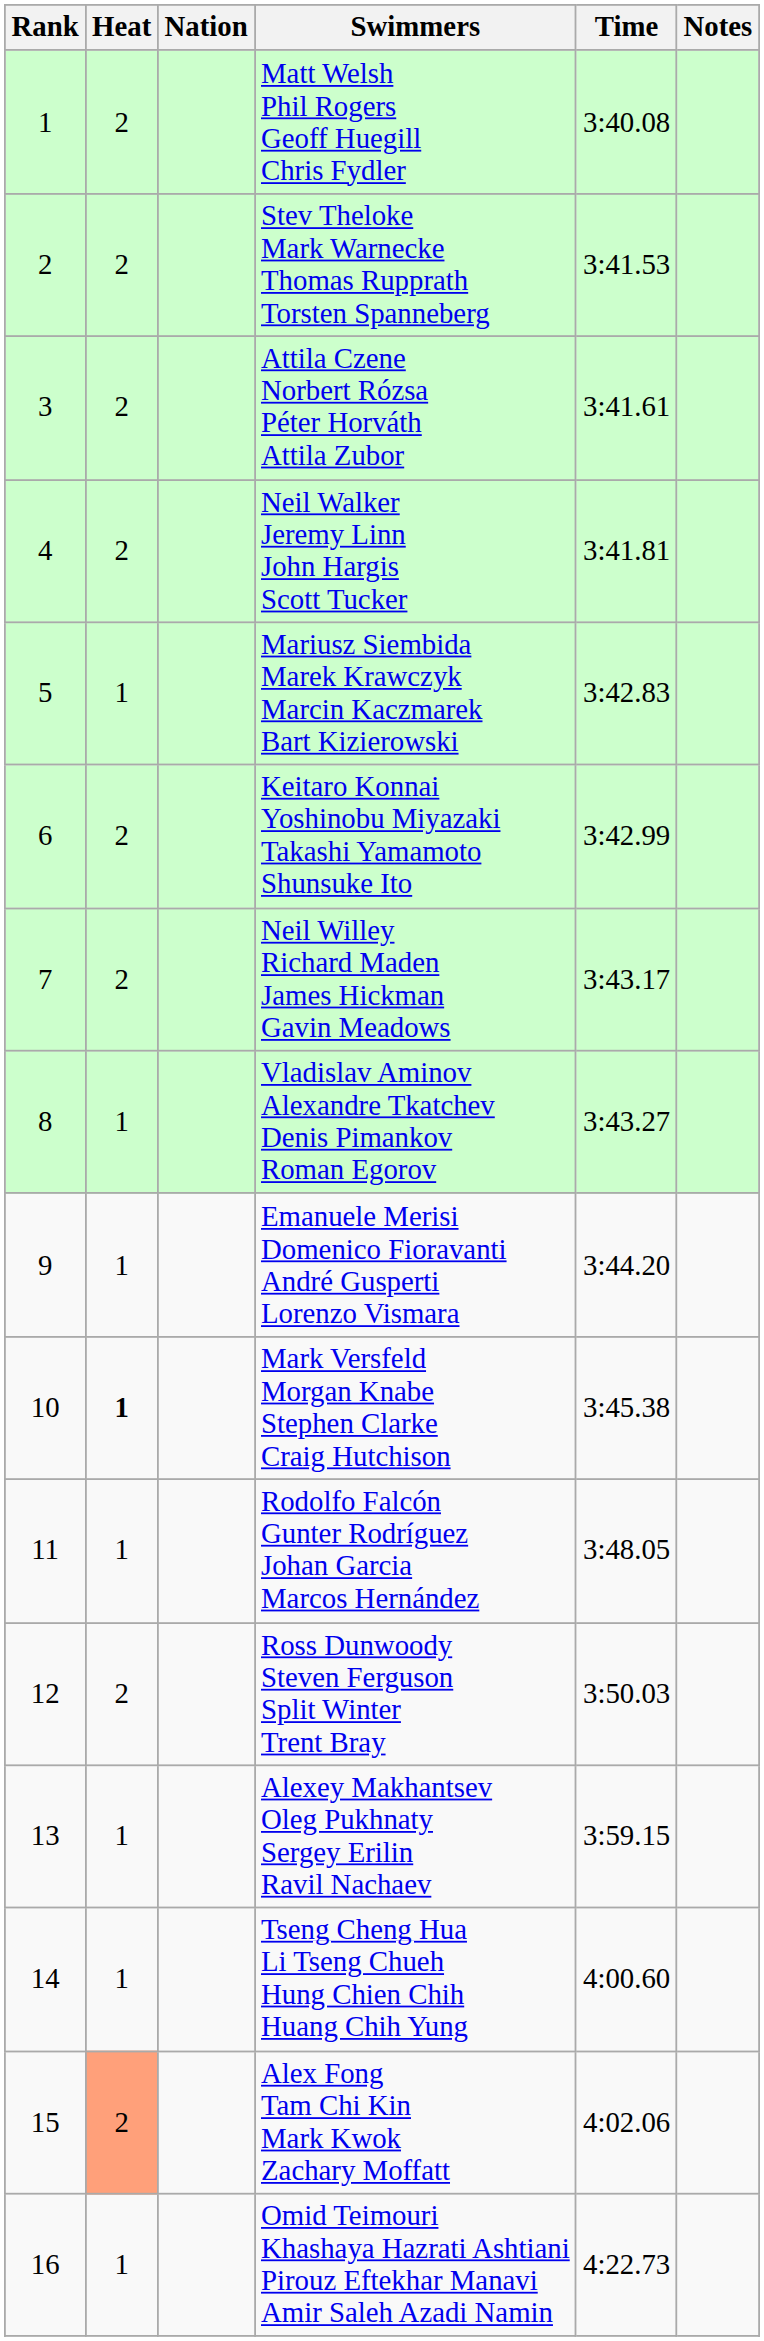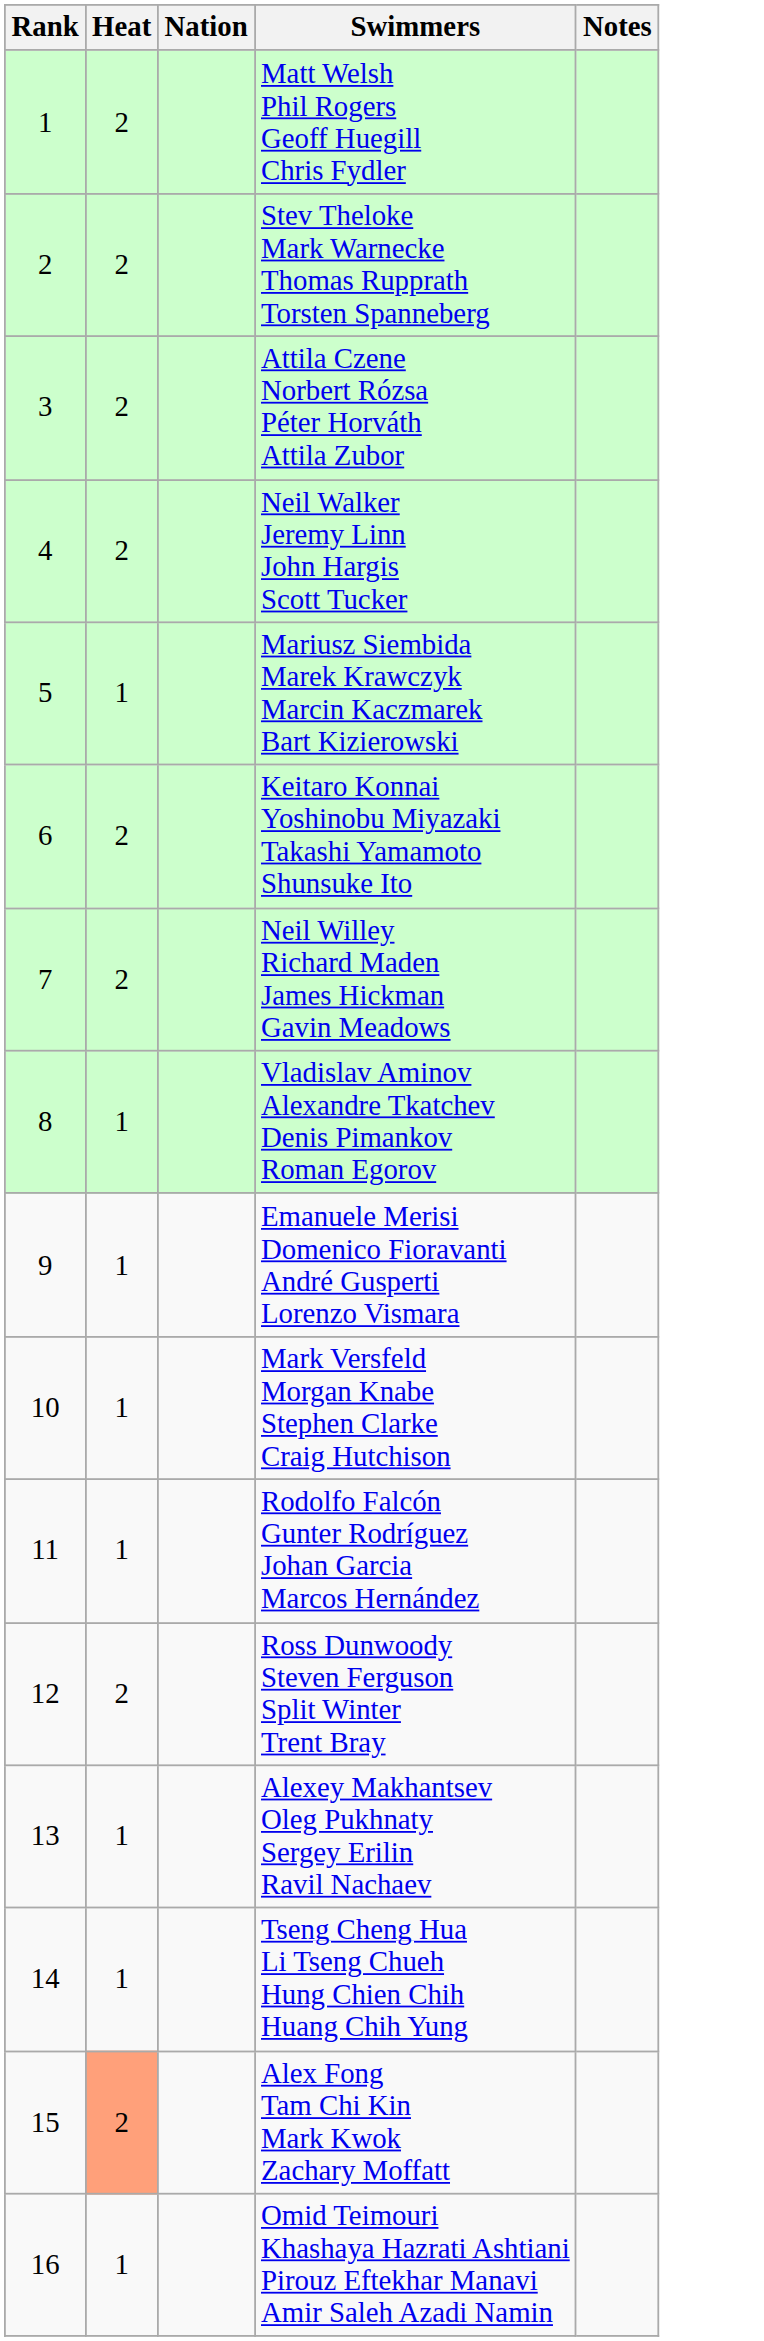 <table class="wikitable sortable" style="text-align:center">
 <tr>
 <th>Rank</th>
 <th>Heat</th>
 <th>Nation</th>
 <th>Swimmers</th>
-<th>Time</th>
 <th>Notes</th>
 </tr>
 <tr bgcolor=ccffcc>
 <td>1</td>
 <td>2</td>
 <td align=left></td>
 <td align=left><a href='#'>Matt Welsh</a><br><a href='#'>Phil Rogers</a><br><a href='#'>Geoff Huegill</a><br><a href='#'>Chris Fydler</a></td>
-<td>3:40.08</td>
 <td></td>
 </tr>
 <tr bgcolor=ccffcc>
 <td>2</td>
 <td>2</td>
 <td align=left></td>
 <td align=left><a href='#'>Stev Theloke</a><br><a href='#'>Mark Warnecke</a><br><a href='#'>Thomas Rupprath</a><br><a href='#'>Torsten Spanneberg</a></td>
-<td>3:41.53</td>
 <td></td>
 </tr>
 <tr bgcolor=ccffcc>
 <td>3</td>
 <td>2</td>
 <td align=left></td>
 <td align=left><a href='#'>Attila Czene</a><br><a href='#'>Norbert Rózsa</a><br><a href='#'>Péter Horváth</a><br><a href='#'>Attila Zubor</a></td>
-<td>3:41.61</td>
 <td></td>
 </tr>
 <tr bgcolor=ccffcc>
 <td>4</td>
 <td>2</td>
 <td align=left></td>
 <td align=left><a href='#'>Neil Walker</a><br><a href='#'>Jeremy Linn</a><br><a href='#'>John Hargis</a><br><a href='#'>Scott Tucker</a></td>
-<td>3:41.81</td>
 <td></td>
 </tr>
 <tr bgcolor=ccffcc>
 <td>5</td>
 <td>1</td>
 <td align=left></td>
 <td align=left><a href='#'>Mariusz Siembida</a><br><a href='#'>Marek Krawczyk</a><br><a href='#'>Marcin Kaczmarek</a><br><a href='#'>Bart Kizierowski</a></td>
-<td>3:42.83</td>
 <td></td>
 </tr>
 <tr bgcolor=ccffcc>
 <td>6</td>
 <td>2</td>
 <td align=left></td>
 <td align=left><a href='#'>Keitaro Konnai</a><br><a href='#'>Yoshinobu Miyazaki</a><br><a href='#'>Takashi Yamamoto</a><br><a href='#'>Shunsuke Ito</a></td>
-<td>3:42.99</td>
 <td></td>
 </tr>
 <tr bgcolor=ccffcc>
 <td>7</td>
 <td>2</td>
 <td align=left></td>
 <td align=left><a href='#'>Neil Willey</a><br><a href='#'>Richard Maden</a><br><a href='#'>James Hickman</a><br><a href='#'>Gavin Meadows</a></td>
-<td>3:43.17</td>
 <td></td>
 </tr>
 <tr bgcolor=ccffcc>
 <td>8</td>
 <td>1</td>
 <td align=left></td>
 <td align=left><a href='#'>Vladislav Aminov</a><br><a href='#'>Alexandre Tkatchev</a><br><a href='#'>Denis Pimankov</a><br><a href='#'>Roman Egorov</a></td>
-<td>3:43.27</td>
 <td></td>
 </tr>
 <tr>
 <td>9</td>
 <td>1</td>
 <td align=left></td>
 <td align=left><a href='#'>Emanuele Merisi</a><br><a href='#'>Domenico Fioravanti</a><br><a href='#'>André Gusperti</a><br><a href='#'>Lorenzo Vismara</a></td>
-<td>3:44.20</td>
 <td></td>
 </tr>
 <tr>
 <td>10</td>
-<td><strong>1</strong></td>
+<td>1</td>
 <td align=left></td>
 <td align=left><a href='#'>Mark Versfeld</a><br><a href='#'>Morgan Knabe</a><br><a href='#'>Stephen Clarke</a><br><a href='#'>Craig Hutchison</a></td>
-<td>3:45.38</td>
 <td></td>
 </tr>
 <tr>
 <td>11</td>
 <td>1</td>
 <td align=left></td>
 <td align=left><a href='#'>Rodolfo Falcón</a><br><a href='#'>Gunter Rodríguez</a><br><a href='#'>Johan Garcia</a><br><a href='#'>Marcos Hernández</a></td>
-<td>3:48.05</td>
 <td></td>
 </tr>
 <tr>
 <td>12</td>
 <td>2</td>
 <td align=left></td>
 <td align=left><a href='#'>Ross Dunwoody</a><br><a href='#'>Steven Ferguson</a><br><a href='#'>Split Winter</a><br><a href='#'>Trent Bray</a></td>
-<td>3:50.03</td>
 <td></td>
 </tr>
 <tr>
 <td>13</td>
 <td>1</td>
 <td align=left></td>
 <td align=left><a href='#'>Alexey Makhantsev</a><br><a href='#'>Oleg Pukhnaty</a><br><a href='#'>Sergey Erilin</a><br><a href='#'>Ravil Nachaev</a></td>
-<td>3:59.15</td>
 <td></td>
 </tr>
 <tr>
 <td>14</td>
 <td>1</td>
 <td align=left></td>
 <td align=left><a href='#'>Tseng Cheng Hua</a><br><a href='#'>Li Tseng Chueh</a><br><a href='#'>Hung Chien Chih</a><br><a href='#'>Huang Chih Yung</a></td>
-<td>4:00.60</td>
 <td></td>
 </tr>
 <tr>
 <td>15</td>
 <td style="background: lightsalmon;">2</td>
 <td align=left></td>
 <td align=left><a href='#'>Alex Fong</a><br><a href='#'>Tam Chi Kin</a><br><a href='#'>Mark Kwok</a><br><a href='#'>Zachary Moffatt</a></td>
-<td>4:02.06</td>
 <td></td>
 </tr>
 <tr>
 <td>16</td>
 <td>1</td>
 <td align=left></td>
 <td align=left><a href='#'>Omid Teimouri</a><br><a href='#'>Khashaya Hazrati Ashtiani</a><br><a href='#'>Pirouz Eftekhar Manavi</a><br><a href='#'>Amir Saleh Azadi Namin</a></td>
-<td>4:22.73</td>
 <td></td>
 </tr>
 </table>
